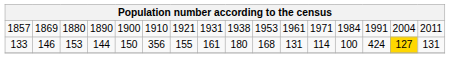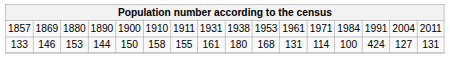 <table class="wikitable" style="margin: 0.5em auto; text-align: center;">
 <tr>
 <th colspan="16">Population number according to the census</th>
 </tr>
 <tr>
 <td>1857</td>
 <td>1869</td>
 <td>1880</td>
 <td>1890</td>
 <td>1900</td>
 <td>1910</td>
-<td>1921</td>
+<td>1911</td>
 <td>1931</td>
 <td>1938</td>
 <td>1953</td>
 <td>1961</td>
 <td>1971</td>
 <td>1984</td>
 <td>1991</td>
 <td>2004</td>
 <td>2011</td>
 </tr>
 <tr>
 <td>133</td>
 <td>146</td>
 <td>153</td>
 <td>144</td>
 <td>150</td>
-<td>356</td>
+<td>158</td>
 <td>155</td>
 <td>161</td>
 <td>180</td>
 <td>168</td>
 <td>131</td>
 <td>114</td>
 <td>100</td>
 <td>424</td>
-<td style="background: gold;">127</td>
+<td>127</td>
 <td>131</td>
 </tr>
 <tr>
 </tr>
 </table>
